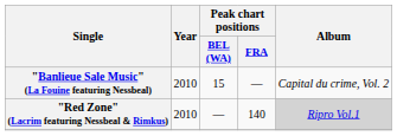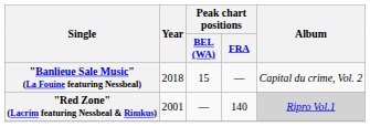 <table class="wikitable plainrowheaders" style="text-align:center;">
 <tr>
 <th scope="col" rowspan="2">Single</th>
 <th scope="col" rowspan="2">Year</th>
 <th scope="col" colspan="2">Peak chart positions</th>
 <th scope="col" rowspan="2">Album</th>
 </tr>
 <tr>
 <th scope="col" style="width:3em;font-size:95%;"><a href='#'>BEL (WA)</a><br></th>
 <th scope="col" style="width:3em;font-size:95%;"><a href='#'>FRA</a><br></th>
 </tr>
 <tr>
 <th scope="row">"<a href='#'>Banlieue Sale Music</a>"<br><small>(<a href='#'>La Fouine</a> featuring Nessbeal)</small></th>
-<td>2010</td>
+<td>2018</td>
 <td>15</td>
 <td>—</td>
 <td><em>Capital du crime, Vol. 2</em></td>
 </tr>
 <tr>
 <th scope="row">"Red Zone"<br><small>(<a href='#'>Lacrim</a> featuring Nessbeal & <a href='#'>Rimkus</a>)</small></th>
-<td>2010</td>
+<td>2001</td>
 <td>—</td>
 <td>140</td>
 <td style="background: lightgrey;"><em><a href='#'>Ripro Vol.1</a></em></td>
 </tr>
 <tr>
 </tr>
 </table>
